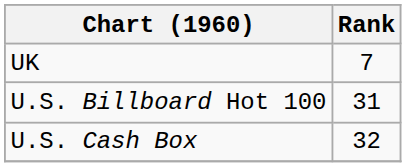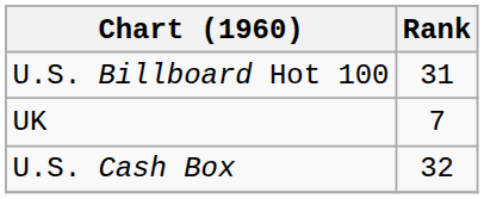 <table class="wikitable">
 <tr>
 <th>Chart (1960)</th>
 <th style="text-align:center;">Rank</th>
 </tr>
 <tr>
+<td>U.S. <em>Billboard</em> Hot 100</td>
+<td style="text-align:center;">31</td>
+</tr>
+<tr>
 <td>UK</td>
 <td style="text-align:center;">7</td>
-</tr>
-<tr>
-<td>U.S. <em>Billboard</em> Hot 100</td>
-<td style="text-align:center;">31</td>
 </tr>
 <tr>
 <td>U.S. <em>Cash Box</em> </td>
 <td style="text-align:center;">32</td>
 </tr>
 <tr>
 </tr>
 </table>
